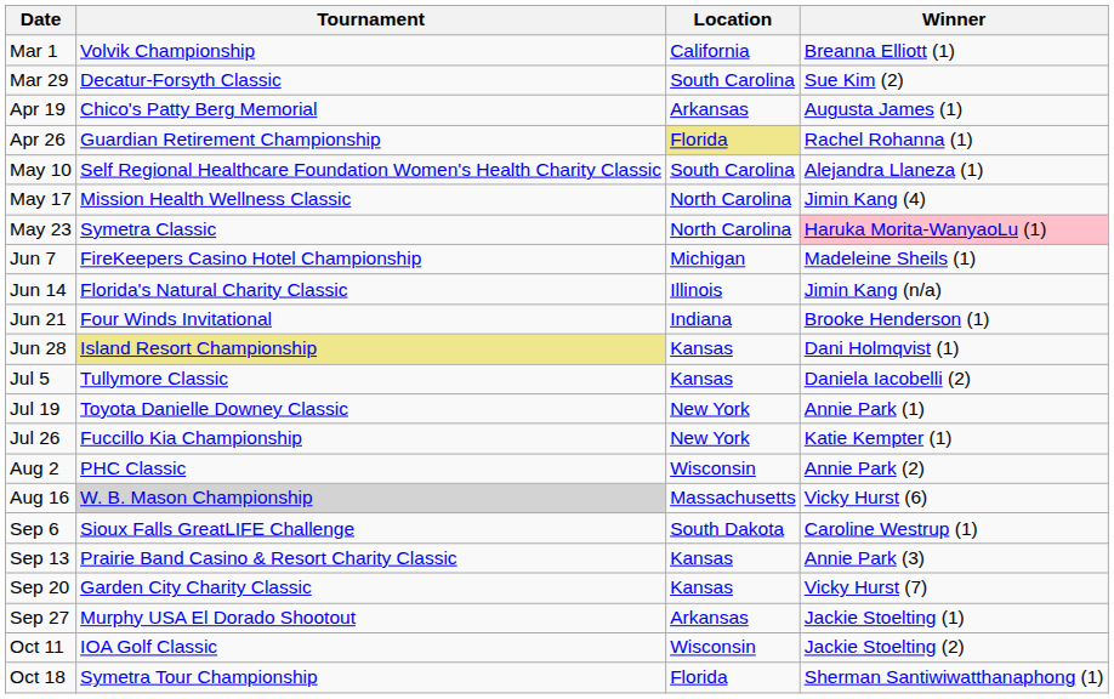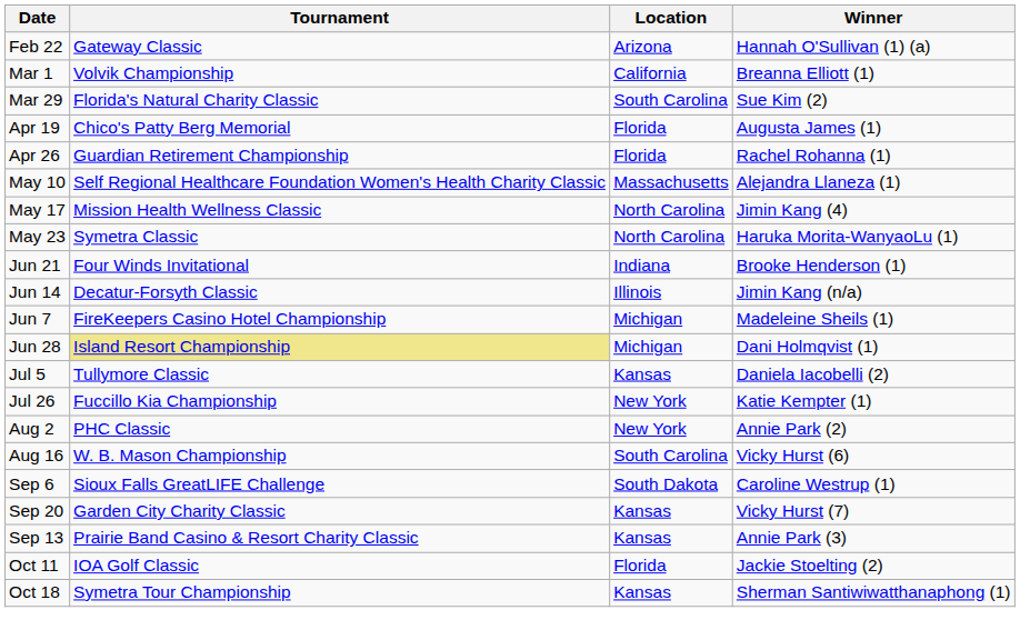 <table class="wikitable sortable">
 <tr>
 <th>Date</th>
 <th>Tournament</th>
 <th>Location</th>
 <th>Winner</th>
+</tr>
+<tr>
+<td>Feb 22</td>
+<td><a href='#'>Gateway Classic</a></td>
+<td><a href='#'>Arizona</a></td>
+<td> <a href='#'>Hannah O'Sullivan</a> (1) (a)</td>
 </tr>
 <tr>
 <td>Mar 1</td>
 <td><a href='#'>Volvik Championship</a></td>
 <td><a href='#'>California</a></td>
 <td> <a href='#'>Breanna Elliott</a> (1)</td>
 </tr>
 <tr>
 <td>Mar 29</td>
-<td><a href='#'>Decatur-Forsyth Classic</a></td>
+<td><a href='#'>Florida's Natural Charity Classic</a></td>
 <td><a href='#'>South Carolina</a></td>
 <td> <a href='#'>Sue Kim</a> (2)</td>
 </tr>
 <tr>
 <td>Apr 19</td>
 <td><a href='#'>Chico's Patty Berg Memorial</a></td>
-<td><a href='#'>Arkansas</a></td>
+<td><a href='#'>Florida</a></td>
 <td> <a href='#'>Augusta James</a> (1)</td>
 </tr>
 <tr>
 <td>Apr 26</td>
 <td><a href='#'>Guardian Retirement Championship</a></td>
-<td style="background: khaki;"><a href='#'>Florida</a></td>
+<td><a href='#'>Florida</a></td>
 <td> <a href='#'>Rachel Rohanna</a> (1)</td>
 </tr>
 <tr>
 <td>May 10</td>
 <td><a href='#'>Self Regional Healthcare Foundation Women's Health Charity Classic</a></td>
-<td><a href='#'>South Carolina</a></td>
+<td><a href='#'>Massachusetts</a></td>
 <td> <a href='#'>Alejandra Llaneza</a> (1)</td>
 </tr>
 <tr>
 <td>May 17</td>
 <td><a href='#'>Mission Health Wellness Classic</a></td>
 <td><a href='#'>North Carolina</a></td>
 <td> <a href='#'>Jimin Kang</a> (4)</td>
 </tr>
 <tr>
 <td>May 23</td>
 <td><a href='#'>Symetra Classic</a></td>
 <td><a href='#'>North Carolina</a></td>
-<td style="background: pink;"> <a href='#'>Haruka Morita-WanyaoLu</a> (1)</td>
+<td> <a href='#'>Haruka Morita-WanyaoLu</a> (1)</td>
+</tr>
+<tr>
+<td>Jun 21</td>
+<td><a href='#'>Four Winds Invitational</a></td>
+<td><a href='#'>Indiana</a></td>
+<td> <a href='#'>Brooke Henderson</a> (1)</td>
+</tr>
+<tr>
+<td>Jun 14</td>
+<td><a href='#'>Decatur-Forsyth Classic</a></td>
+<td><a href='#'>Illinois</a></td>
+<td> <a href='#'>Jimin Kang</a> (n/a)</td>
 </tr>
 <tr>
 <td>Jun 7</td>
 <td><a href='#'>FireKeepers Casino Hotel Championship</a></td>
 <td><a href='#'>Michigan</a></td>
 <td> <a href='#'>Madeleine Sheils</a> (1)</td>
 </tr>
 <tr>
-<td>Jun 14</td>
-<td><a href='#'>Florida's Natural Charity Classic</a></td>
-<td><a href='#'>Illinois</a></td>
-<td> <a href='#'>Jimin Kang</a> (n/a)</td>
-</tr>
-<tr>
-<td>Jun 21</td>
-<td><a href='#'>Four Winds Invitational</a></td>
-<td><a href='#'>Indiana</a></td>
-<td> <a href='#'>Brooke Henderson</a> (1)</td>
-</tr>
-<tr>
 <td>Jun 28</td>
 <td style="background: khaki;"><a href='#'>Island Resort Championship</a></td>
-<td><a href='#'>Kansas</a></td>
+<td><a href='#'>Michigan</a></td>
 <td> <a href='#'>Dani Holmqvist</a> (1)</td>
 </tr>
 <tr>
 <td>Jul 5</td>
 <td><a href='#'>Tullymore Classic</a></td>
 <td><a href='#'>Kansas</a></td>
 <td> <a href='#'>Daniela Iacobelli</a> (2)</td>
-</tr>
-<tr>
-<td>Jul 19</td>
-<td><a href='#'>Toyota Danielle Downey Classic</a></td>
-<td><a href='#'>New York</a></td>
-<td> <a href='#'>Annie Park</a> (1)</td>
 </tr>
 <tr>
 <td>Jul 26</td>
 <td><a href='#'>Fuccillo Kia Championship</a></td>
 <td><a href='#'>New York</a></td>
 <td> <a href='#'>Katie Kempter</a> (1)</td>
 </tr>
 <tr>
 <td>Aug 2</td>
 <td><a href='#'>PHC Classic</a></td>
-<td><a href='#'>Wisconsin</a></td>
+<td><a href='#'>New York</a></td>
 <td> <a href='#'>Annie Park</a> (2)</td>
 </tr>
 <tr>
 <td>Aug 16</td>
-<td style="background: lightgrey;"><a href='#'>W. B. Mason Championship</a></td>
-<td><a href='#'>Massachusetts</a></td>
+<td><a href='#'>W. B. Mason Championship</a></td>
+<td><a href='#'>South Carolina</a></td>
 <td> <a href='#'>Vicky Hurst</a> (6)</td>
 </tr>
 <tr>
 <td>Sep 6</td>
 <td><a href='#'>Sioux Falls GreatLIFE Challenge</a></td>
 <td><a href='#'>South Dakota</a></td>
 <td> <a href='#'>Caroline Westrup</a> (1)</td>
 </tr>
 <tr>
+<td>Sep 20</td>
+<td><a href='#'>Garden City Charity Classic</a></td>
+<td><a href='#'>Kansas</a></td>
+<td> <a href='#'>Vicky Hurst</a> (7)</td>
+</tr>
+<tr>
 <td>Sep 13</td>
 <td><a href='#'>Prairie Band Casino & Resort Charity Classic</a></td>
 <td><a href='#'>Kansas</a></td>
 <td> <a href='#'>Annie Park</a> (3)</td>
 </tr>
 <tr>
-<td>Sep 20</td>
-<td><a href='#'>Garden City Charity Classic</a></td>
-<td><a href='#'>Kansas</a></td>
-<td> <a href='#'>Vicky Hurst</a> (7)</td>
-</tr>
-<tr>
-<td>Sep 27</td>
-<td><a href='#'>Murphy USA El Dorado Shootout</a></td>
-<td><a href='#'>Arkansas</a></td>
-<td> <a href='#'>Jackie Stoelting</a> (1)</td>
-</tr>
-<tr>
 <td>Oct 11</td>
 <td><a href='#'>IOA Golf Classic</a></td>
-<td><a href='#'>Wisconsin</a></td>
+<td><a href='#'>Florida</a></td>
 <td> <a href='#'>Jackie Stoelting</a> (2)</td>
 </tr>
 <tr>
 <td>Oct 18</td>
 <td><a href='#'>Symetra Tour Championship</a></td>
-<td><a href='#'>Florida</a></td>
+<td><a href='#'>Kansas</a></td>
 <td> <a href='#'>Sherman Santiwiwatthanaphong</a> (1)</td>
 </tr>
 </table>
